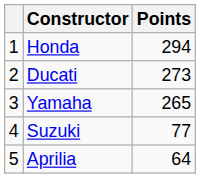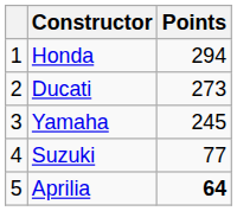 <table class="wikitable" style="font-size: 95%;">
 <tr>
 <th></th>
 <th>Constructor</th>
 <th>Points</th>
 </tr>
 <tr>
 <td align=center>1</td>
 <td> <a href='#'>Honda</a></td>
 <td align=right>294</td>
 </tr>
 <tr>
 <td align=center>2</td>
 <td> <a href='#'>Ducati</a></td>
 <td align=right>273</td>
 </tr>
 <tr>
 <td align=center>3</td>
 <td> <a href='#'>Yamaha</a></td>
-<td align=right>265</td>
+<td align=right>245</td>
 </tr>
 <tr>
 <td align=center>4</td>
 <td> <a href='#'>Suzuki</a></td>
 <td align=right>77</td>
 </tr>
 <tr>
 <td align=center>5</td>
 <td> <a href='#'>Aprilia</a></td>
-<td align=right>64</td>
+<td align=right><strong>64</strong></td>
 </tr>
 </table>
